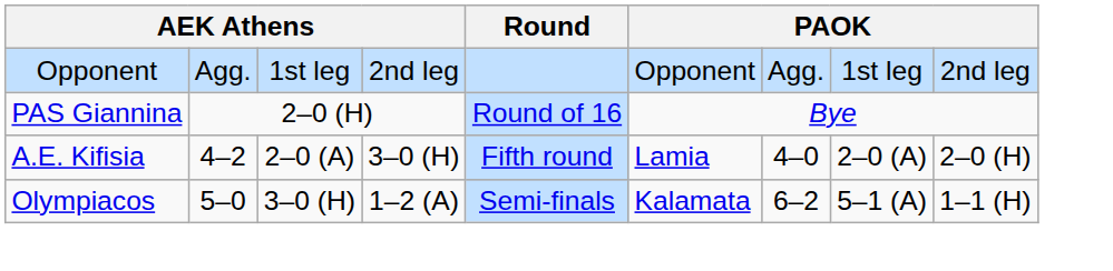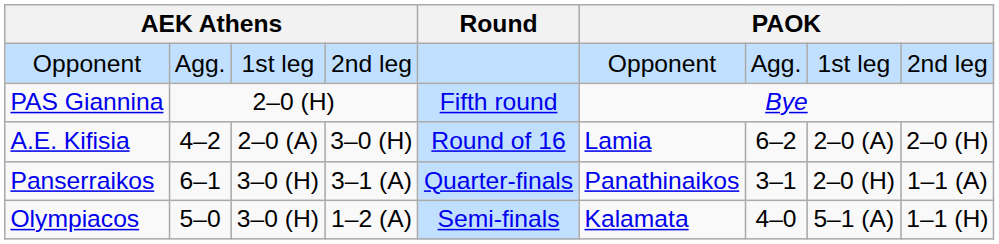 <table class="wikitable" style="text-align:center">
 <tr>
 <th colspan="4">AEK Athens</th>
 <th>Round</th>
 <th colspan="4">PAOK</th>
 </tr>
 <tr style="background:#C1E0FF">
 <td>Opponent</td>
 <td>Agg.</td>
 <td>1st leg</td>
 <td>2nd leg</td>
 <td></td>
 <td>Opponent</td>
 <td>Agg.</td>
 <td>1st leg</td>
 <td>2nd leg</td>
 </tr>
 <tr>
 <td align=left><a href='#'>PAS Giannina</a></td>
 <td colspan=3>2–0 (H)</td>
-<td style="background:#C1E0FF"><a href='#'>Round of 16</a></td>
+<td style="background:#C1E0FF"><a href='#'>Fifth round</a></td>
 <td colspan=4><em><a href='#'>Bye</a></em></td>
 </tr>
 <tr>
 <td style="text-align:left"><a href='#'>A.E. Kifisia</a></td>
 <td>4–2</td>
 <td>2–0 (A)</td>
 <td>3–0 (H)</td>
-<td style="background:#C1E0FF"><a href='#'>Fifth round</a></td>
+<td style="background:#C1E0FF"><a href='#'>Round of 16</a></td>
 <td style="text-align:left"><a href='#'>Lamia</a></td>
-<td>4–0</td>
+<td>6–2</td>
 <td>2–0 (A)</td>
 <td>2–0 (H)</td>
+</tr>
+<tr>
+<td style="text-align:left"><a href='#'>Panserraikos</a></td>
+<td>6–1</td>
+<td>3–0 (H)</td>
+<td>3–1 (A)</td>
+<td style="background:#C1E0FF"><a href='#'>Quarter-finals</a></td>
+<td style="text-align:left"><a href='#'>Panathinaikos</a></td>
+<td>3–1</td>
+<td>2–0 (H)</td>
+<td>1–1 (A)</td>
 </tr>
 <tr>
 <td style="text-align:left"><a href='#'>Olympiacos</a></td>
 <td>5–0</td>
 <td>3–0 (H)</td>
 <td>1–2 (A)</td>
 <td style="background:#C1E0FF"><a href='#'>Semi-finals</a></td>
 <td style="text-align:left"><a href='#'>Kalamata</a></td>
-<td>6–2</td>
+<td>4–0</td>
 <td>5–1 (A)</td>
 <td>1–1 (H)</td>
 </tr>
 </table>
